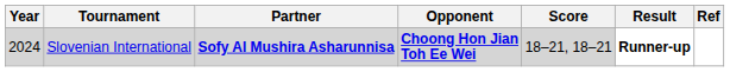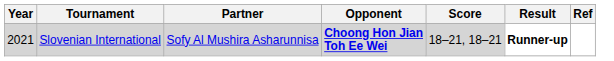 <table class="sortable wikitable" style="font-size: 90%;">
 <tr>
 <th>Year</th>
 <th>Tournament</th>
 <th>Partner</th>
 <th>Opponent</th>
 <th>Score</th>
 <th>Result</th>
 <th>Ref</th>
 </tr>
 <tr style="background:#D5D5D5">
-<td align="center">2024</td>
+<td align="center">2021</td>
 <td align="left"><a href='#'>Slovenian International</a></td>
-<td align="left"><strong> <a href='#'>Sofy Al Mushira Asharunnisa</a></strong></td>
+<td align="left"> <a href='#'>Sofy Al Mushira Asharunnisa</a></td>
 <td align="left"><strong> <a href='#'>Choong Hon Jian</a><br> <a href='#'>Toh Ee Wei</a></strong></td>
 <td align="left">18–21, 18–21</td>
 <td style="text-align:left; background:white"> <strong>Runner-up</strong></td>
 <td style="text-align:center; background:white"></td>
 </tr>
 </table>
